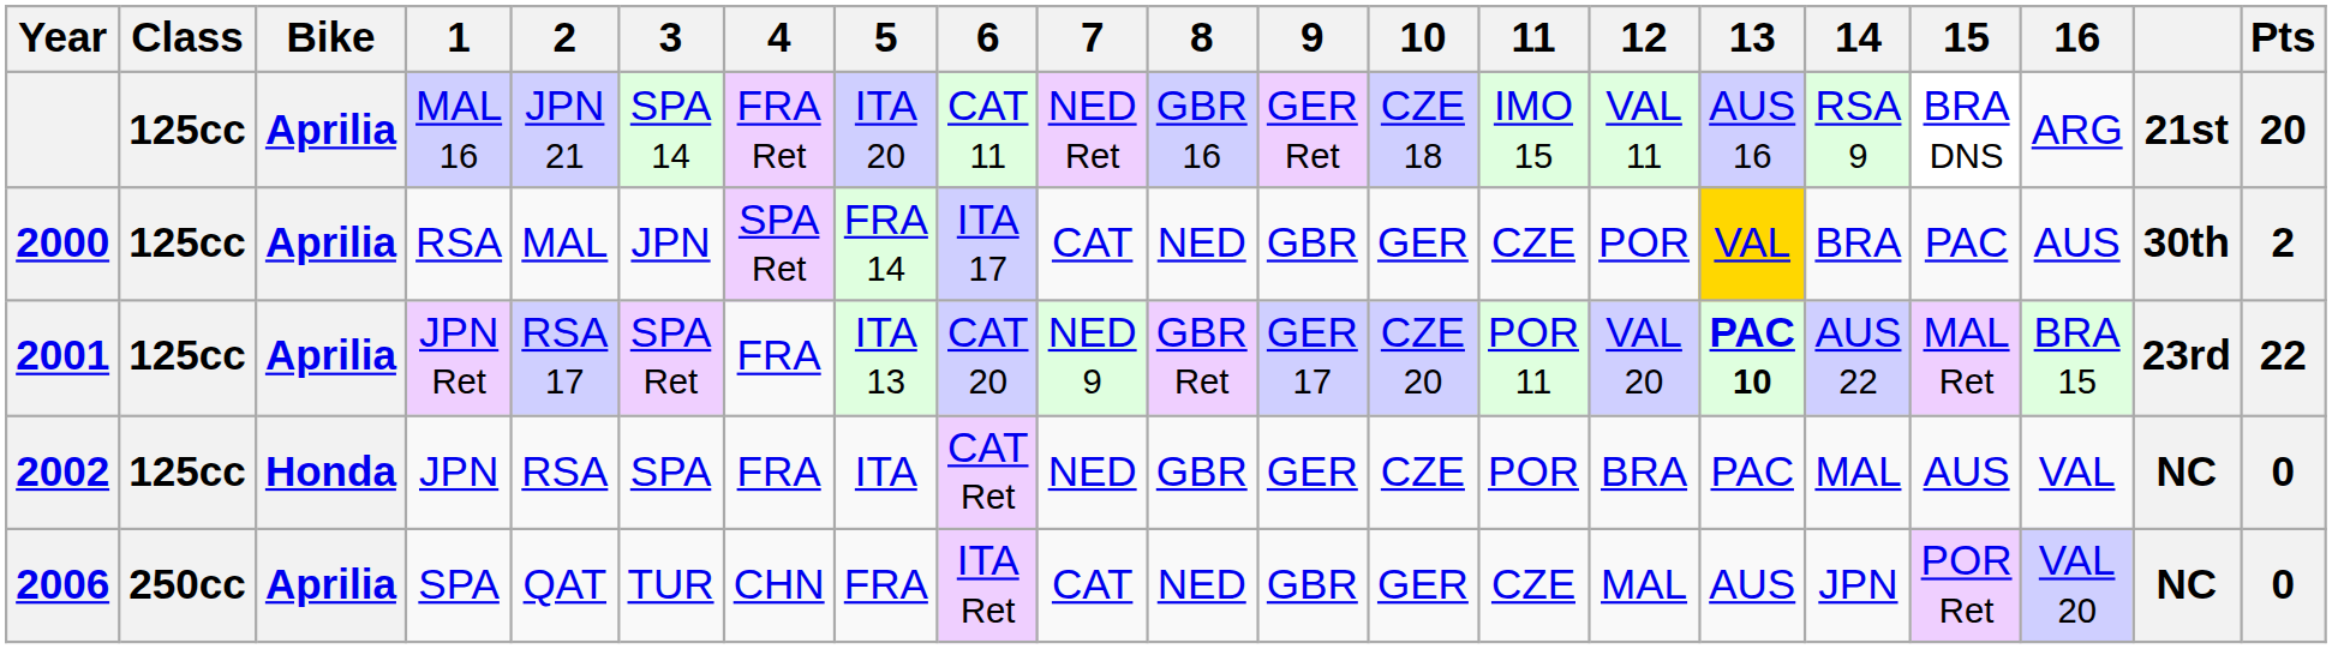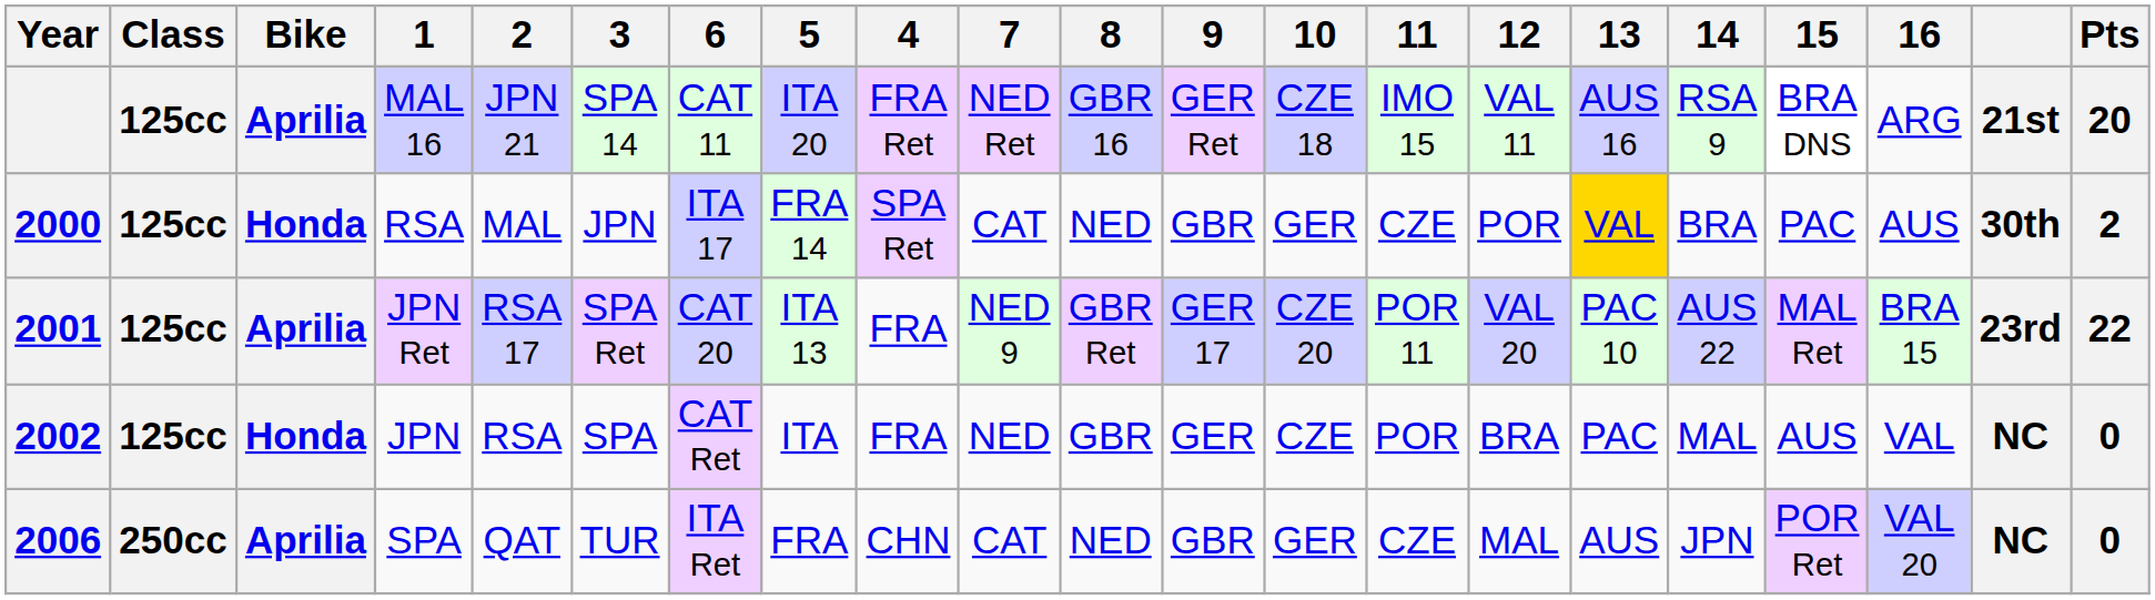 <table class="wikitable" style="text-align:center">
 <tr>
 <th>Year</th>
 <th>Class</th>
 <th>Bike</th>
 <th>1</th>
 <th>2</th>
 <th>3</th>
+<th>6</th>
+<th>5</th>
 <th>4</th>
-<th>5</th>
-<th>6</th>
 <th>7</th>
 <th>8</th>
 <th>9</th>
 <th>10</th>
 <th>11</th>
 <th>12</th>
 <th>13</th>
 <th>14</th>
 <th>15</th>
 <th>16</th>
 <th></th>
 <th>Pts</th>
 </tr>
 <tr>
 <th></th>
 <th>125cc</th>
 <th><a href='#'>Aprilia</a></th>
 <td style="background:#cfcfff;"><a href='#'>MAL</a><br><small>16</small></td>
 <td style="background:#cfcfff;"><a href='#'>JPN</a><br><small>21</small></td>
 <td style="background:#dfffdf;"><a href='#'>SPA</a><br><small>14</small></td>
+<td style="background:#dfffdf;"><a href='#'>CAT</a><br><small>11</small></td>
+<td style="background:#cfcfff;"><a href='#'>ITA</a><br><small>20</small></td>
 <td style="background:#efcfff;"><a href='#'>FRA</a><br><small>Ret</small></td>
-<td style="background:#cfcfff;"><a href='#'>ITA</a><br><small>20</small></td>
-<td style="background:#dfffdf;"><a href='#'>CAT</a><br><small>11</small></td>
 <td style="background:#efcfff;"><a href='#'>NED</a><br><small>Ret</small></td>
 <td style="background:#cfcfff;"><a href='#'>GBR</a><br><small>16</small></td>
 <td style="background:#efcfff;"><a href='#'>GER</a><br><small>Ret</small></td>
 <td style="background:#cfcfff;"><a href='#'>CZE</a><br><small>18</small></td>
 <td style="background:#dfffdf;"><a href='#'>IMO</a><br><small>15</small></td>
 <td style="background:#dfffdf;"><a href='#'>VAL</a><br><small>11</small></td>
 <td style="background:#cfcfff;"><a href='#'>AUS</a><br><small>16</small></td>
 <td style="background:#dfffdf;"><a href='#'>RSA</a><br><small>9</small></td>
 <td style="background:#ffffff;"><a href='#'>BRA</a><br><small>DNS</small></td>
 <td><a href='#'>ARG</a></td>
 <th>21st</th>
 <th>20</th>
 </tr>
 <tr>
 <th><a href='#'>2000</a></th>
 <th>125cc</th>
-<th><a href='#'>Aprilia</a></th>
+<th><a href='#'>Honda</a></th>
 <td><a href='#'>RSA</a></td>
 <td><a href='#'>MAL</a></td>
 <td><a href='#'>JPN</a></td>
+<td style="background:#cfcfff;"><a href='#'>ITA</a><br><small>17</small></td>
+<td style="background:#dfffdf;"><a href='#'>FRA</a><br><small>14</small></td>
 <td style="background:#efcfff;"><a href='#'>SPA</a><br><small>Ret</small></td>
-<td style="background:#dfffdf;"><a href='#'>FRA</a><br><small>14</small></td>
-<td style="background:#cfcfff;"><a href='#'>ITA</a><br><small>17</small></td>
 <td><a href='#'>CAT</a></td>
 <td><a href='#'>NED</a></td>
 <td><a href='#'>GBR</a></td>
 <td><a href='#'>GER</a></td>
 <td><a href='#'>CZE</a></td>
 <td><a href='#'>POR</a></td>
 <td style="background: gold;"><a href='#'>VAL</a></td>
 <td><a href='#'>BRA</a></td>
 <td><a href='#'>PAC</a></td>
 <td><a href='#'>AUS</a></td>
 <th>30th</th>
 <th>2</th>
 </tr>
 <tr>
 <th><a href='#'>2001</a></th>
 <th>125cc</th>
 <th><a href='#'>Aprilia</a></th>
 <td style="background:#efcfff;"><a href='#'>JPN</a><br><small>Ret</small></td>
 <td style="background:#cfcfff;"><a href='#'>RSA</a><br><small>17</small></td>
 <td style="background:#efcfff;"><a href='#'>SPA</a><br><small>Ret</small></td>
+<td style="background:#cfcfff;"><a href='#'>CAT</a><br><small>20</small></td>
+<td style="background:#dfffdf;"><a href='#'>ITA</a><br><small>13</small></td>
 <td><a href='#'>FRA</a></td>
-<td style="background:#dfffdf;"><a href='#'>ITA</a><br><small>13</small></td>
-<td style="background:#cfcfff;"><a href='#'>CAT</a><br><small>20</small></td>
 <td style="background:#dfffdf;"><a href='#'>NED</a><br><small>9</small></td>
 <td style="background:#efcfff;"><a href='#'>GBR</a><br><small>Ret</small></td>
 <td style="background:#cfcfff;"><a href='#'>GER</a><br><small>17</small></td>
 <td style="background:#cfcfff;"><a href='#'>CZE</a><br><small>20</small></td>
 <td style="background:#dfffdf;"><a href='#'>POR</a><br><small>11</small></td>
 <td style="background:#cfcfff;"><a href='#'>VAL</a><br><small>20</small></td>
-<td style="background:#dfffdf;"><strong><a href='#'>PAC</a><br><small>10</small></strong></td>
+<td style="background:#dfffdf;"><a href='#'>PAC</a><br><small>10</small></td>
 <td style="background:#cfcfff;"><a href='#'>AUS</a><br><small>22</small></td>
 <td style="background:#efcfff;"><a href='#'>MAL</a><br><small>Ret</small></td>
 <td style="background:#dfffdf;"><a href='#'>BRA</a><br><small>15</small></td>
 <th>23rd</th>
 <th>22</th>
 </tr>
 <tr>
 <th><a href='#'>2002</a></th>
 <th>125cc</th>
 <th><a href='#'>Honda</a></th>
 <td><a href='#'>JPN</a></td>
 <td><a href='#'>RSA</a></td>
 <td><a href='#'>SPA</a></td>
+<td style="background:#efcfff;"><a href='#'>CAT</a><br><small>Ret</small></td>
+<td><a href='#'>ITA</a></td>
 <td><a href='#'>FRA</a></td>
-<td><a href='#'>ITA</a></td>
-<td style="background:#efcfff;"><a href='#'>CAT</a><br><small>Ret</small></td>
 <td><a href='#'>NED</a></td>
 <td><a href='#'>GBR</a></td>
 <td><a href='#'>GER</a></td>
 <td><a href='#'>CZE</a></td>
 <td><a href='#'>POR</a></td>
 <td><a href='#'>BRA</a></td>
 <td><a href='#'>PAC</a></td>
 <td><a href='#'>MAL</a></td>
 <td><a href='#'>AUS</a></td>
 <td><a href='#'>VAL</a></td>
 <th>NC</th>
 <th>0</th>
 </tr>
 <tr>
 <th><a href='#'>2006</a></th>
 <th>250cc</th>
 <th><a href='#'>Aprilia</a></th>
 <td><a href='#'>SPA</a></td>
 <td><a href='#'>QAT</a></td>
 <td><a href='#'>TUR</a></td>
+<td style="background:#efcfff;"><a href='#'>ITA</a><br><small>Ret</small></td>
+<td><a href='#'>FRA</a></td>
 <td><a href='#'>CHN</a></td>
-<td><a href='#'>FRA</a></td>
-<td style="background:#efcfff;"><a href='#'>ITA</a><br><small>Ret</small></td>
 <td><a href='#'>CAT</a></td>
 <td><a href='#'>NED</a></td>
 <td><a href='#'>GBR</a></td>
 <td><a href='#'>GER</a></td>
 <td><a href='#'>CZE</a></td>
 <td><a href='#'>MAL</a></td>
 <td><a href='#'>AUS</a></td>
 <td><a href='#'>JPN</a></td>
 <td style="background:#efcfff;"><a href='#'>POR</a><br><small>Ret</small></td>
 <td style="background:#cfcfff;"><a href='#'>VAL</a><br><small>20</small></td>
 <th>NC</th>
 <th>0</th>
 </tr>
 </table>
